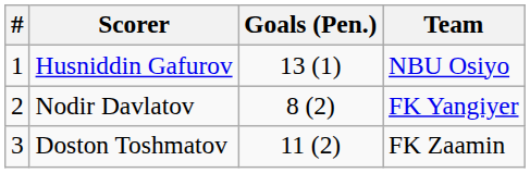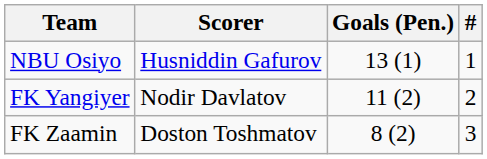 <table class="wikitable">
 <tr>
-<th>#</th>
+<th>Team</th>
 <th>Scorer</th>
 <th>Goals (Pen.)</th>
-<th>Team</th>
+<th>#</th>
 </tr>
 <tr>
-<td>1</td>
+<td><a href='#'>NBU Osiyo</a></td>
 <td> <a href='#'>Husniddin Gafurov</a></td>
 <td align=center>13 (1)</td>
-<td><a href='#'>NBU Osiyo</a></td>
+<td>1</td>
 </tr>
 <tr>
+<td><a href='#'>FK Yangiyer</a></td>
+<td> Nodir Davlatov</td>
+<td align=center>11 (2)</td>
 <td>2</td>
-<td> Nodir Davlatov</td>
-<td align=center>8 (2)</td>
-<td><a href='#'>FK Yangiyer</a></td>
 </tr>
 <tr>
+<td>FK Zaamin</td>
+<td> Doston Toshmatov</td>
+<td align=center>8 (2)</td>
 <td>3</td>
-<td> Doston Toshmatov</td>
-<td align=center>11 (2)</td>
-<td>FK Zaamin</td>
 </tr>
 </table>
